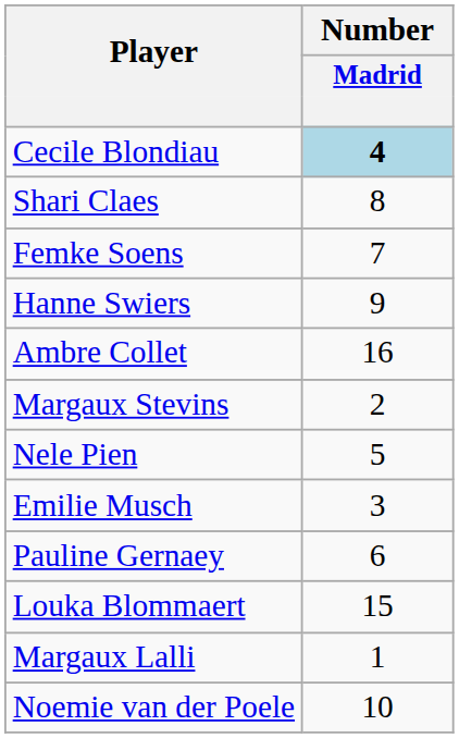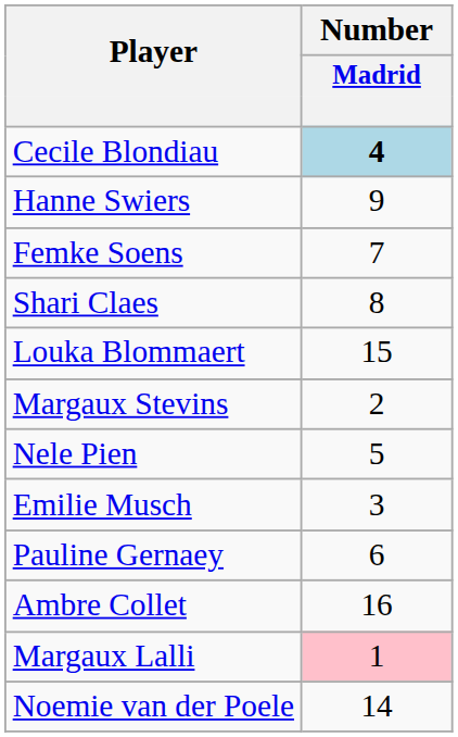 <table class="wikitable sortable" style="text-align:center;">
 <tr>
 <th rowspan=2 style="border-bottom:0px;">Player</th>
 <th>Number</th>
 </tr>
 <tr>
 <th valign="top" style="width:5.2em; border-bottom:0px; padding:2px; font-size:85%;"><a href='#'>Madrid</a></th>
 </tr>
 <tr style="line-height:8px;">
 <th style="border-top:0px;"> </th>
 <th data-sort-type="number" style="border-top:0px;"></th>
 </tr>
 <tr>
 <td align=left><a href='#'>Cecile Blondiau</a></td>
 <td style="background: lightblue;"><strong>4</strong></td>
 </tr>
 <tr>
-<td align=left><a href='#'>Shari Claes</a></td>
-<td>8</td>
+<td align=left><a href='#'>Hanne Swiers</a></td>
+<td>9</td>
 </tr>
 <tr>
 <td align=left><a href='#'>Femke Soens</a></td>
 <td>7</td>
 </tr>
 <tr>
-<td align=left><a href='#'>Hanne Swiers</a></td>
-<td>9</td>
+<td align=left><a href='#'>Shari Claes</a></td>
+<td>8</td>
 </tr>
 <tr>
-<td align=left><a href='#'>Ambre Collet</a></td>
-<td>16</td>
+<td align=left><a href='#'>Louka Blommaert</a></td>
+<td>15</td>
 </tr>
 <tr>
 <td align=left><a href='#'>Margaux Stevins</a></td>
 <td>2</td>
 </tr>
 <tr>
 <td align=left><a href='#'>Nele Pien</a></td>
 <td>5</td>
 </tr>
 <tr>
 <td align=left><a href='#'>Emilie Musch</a></td>
 <td>3</td>
 </tr>
 <tr>
 <td align=left><a href='#'>Pauline Gernaey</a></td>
 <td>6</td>
 </tr>
 <tr>
-<td align=left><a href='#'>Louka Blommaert</a></td>
-<td>15</td>
+<td align=left><a href='#'>Ambre Collet</a></td>
+<td>16</td>
 </tr>
 <tr>
 <td align=left><a href='#'>Margaux Lalli</a></td>
-<td>1</td>
+<td style="background: pink;">1</td>
 </tr>
 <tr>
 <td align=left><a href='#'>Noemie van der Poele</a></td>
-<td>10</td>
+<td>14</td>
 </tr>
 </table>
